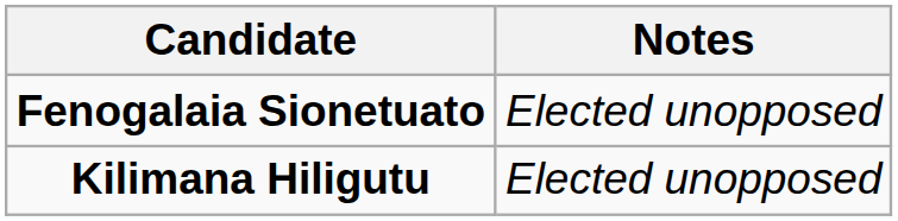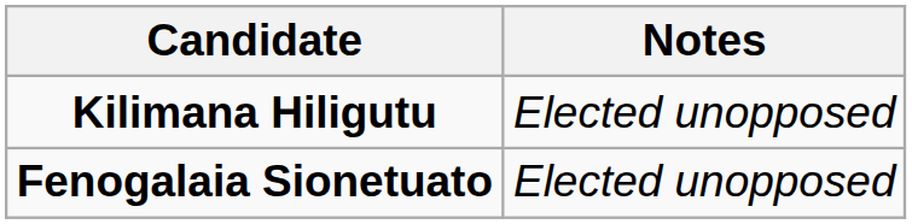 <table class="wikitable centre" style="text-align:center;">
 <tr>
 <th>Candidate</th>
 <th>Notes</th>
 </tr>
 <tr>
+<td><strong>Kilimana Hiligutu</strong></td>
+<td><em>Elected unopposed</em></td>
+</tr>
+<tr>
 <td><strong>Fenogalaia Sionetuato</strong></td>
 <td><em>Elected unopposed</em></td>
 </tr>
-<tr>
-<td><strong>Kilimana Hiligutu</strong></td>
-<td><em>Elected unopposed</em></td>
-</tr>
 </table>
